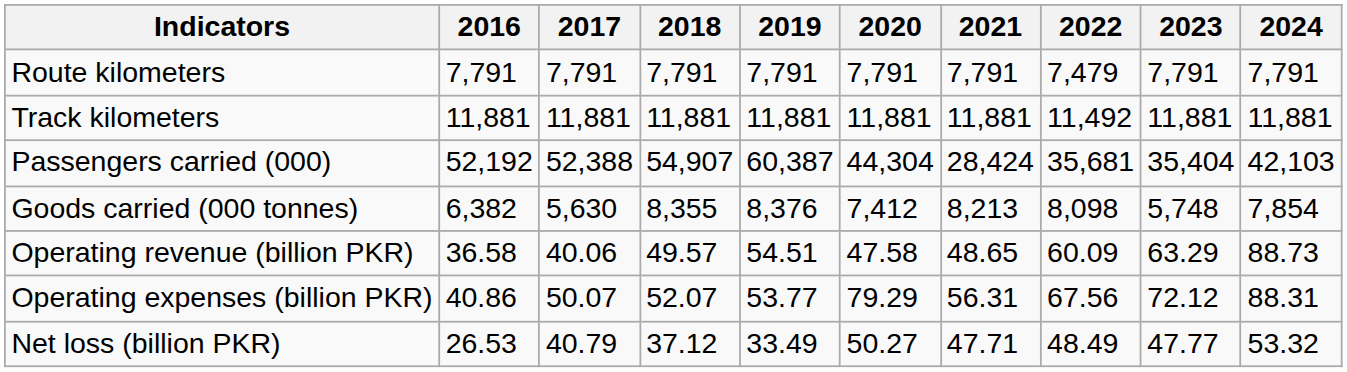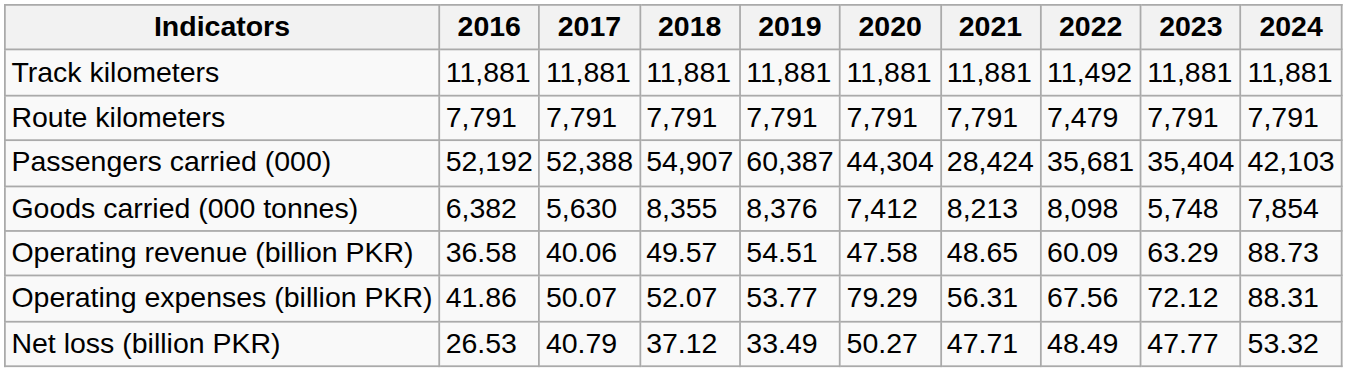 <table class="wikitable">
 <tr>
 <th>Indicators</th>
 <th>2016</th>
 <th>2017</th>
 <th>2018</th>
 <th>2019</th>
 <th>2020</th>
 <th>2021</th>
 <th>2022</th>
 <th>2023</th>
 <th>2024</th>
 </tr>
 <tr>
+<td>Track kilometers</td>
+<td>11,881</td>
+<td>11,881</td>
+<td>11,881</td>
+<td>11,881</td>
+<td>11,881</td>
+<td>11,881</td>
+<td>11,492</td>
+<td>11,881</td>
+<td>11,881</td>
+</tr>
+<tr>
 <td>Route kilometers</td>
 <td>7,791</td>
 <td>7,791</td>
 <td>7,791</td>
 <td>7,791</td>
 <td>7,791</td>
 <td>7,791</td>
 <td>7,479</td>
 <td>7,791</td>
 <td>7,791</td>
-</tr>
-<tr>
-<td>Track kilometers</td>
-<td>11,881</td>
-<td>11,881</td>
-<td>11,881</td>
-<td>11,881</td>
-<td>11,881</td>
-<td>11,881</td>
-<td>11,492</td>
-<td>11,881</td>
-<td>11,881</td>
 </tr>
 <tr>
 <td>Passengers carried (000)</td>
 <td>52,192</td>
 <td>52,388</td>
 <td>54,907</td>
 <td>60,387</td>
 <td>44,304</td>
 <td>28,424</td>
 <td>35,681</td>
 <td>35,404</td>
 <td>42,103</td>
 </tr>
 <tr>
 <td>Goods carried (000 tonnes)</td>
 <td>6,382</td>
 <td>5,630</td>
 <td>8,355</td>
 <td>8,376</td>
 <td>7,412</td>
 <td>8,213</td>
 <td>8,098</td>
 <td>5,748</td>
 <td>7,854</td>
 </tr>
 <tr>
 <td>Operating revenue (billion PKR)</td>
 <td>36.58</td>
 <td>40.06</td>
 <td>49.57</td>
 <td>54.51</td>
 <td>47.58</td>
 <td>48.65</td>
 <td>60.09</td>
 <td>63.29</td>
 <td>88.73</td>
 </tr>
 <tr>
 <td>Operating expenses (billion PKR)</td>
-<td>40.86</td>
+<td>41.86</td>
 <td>50.07</td>
 <td>52.07</td>
 <td>53.77</td>
 <td>79.29</td>
 <td>56.31</td>
 <td>67.56</td>
 <td>72.12</td>
 <td>88.31</td>
 </tr>
 <tr>
 <td>Net loss (billion PKR)</td>
 <td>26.53</td>
 <td>40.79</td>
 <td>37.12</td>
 <td>33.49</td>
 <td>50.27</td>
 <td>47.71</td>
 <td>48.49</td>
 <td>47.77</td>
 <td>53.32</td>
 </tr>
 </table>
